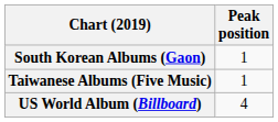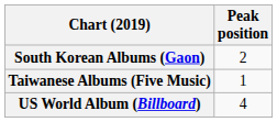 <table class="wikitable sortable plainrowheaders" style="text-align:center">
 <tr>
 <th scope="col">Chart (2019)</th>
 <th scope="col">Peak<br>position</th>
 </tr>
 <tr>
 <th scope="row">South Korean Albums (<a href='#'>Gaon</a>)</th>
-<td>1</td>
+<td>2</td>
 </tr>
 <tr>
 <th scope="row">Taiwanese Albums (Five Music)</th>
 <td>1</td>
 </tr>
 <tr>
 <th scope="row">US World Album (<a href='#'><em>Billboard</em></a>)</th>
 <td>4</td>
 </tr>
 </table>
